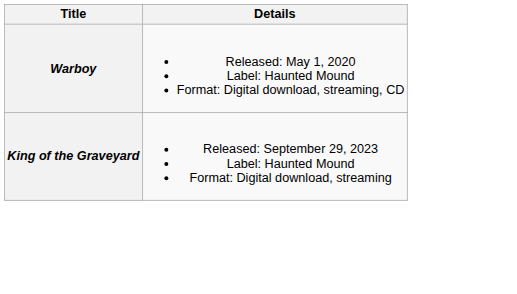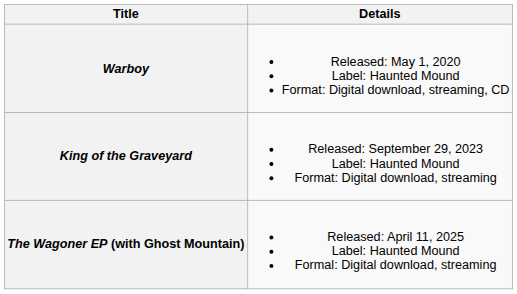 <table class="wikitable plainrowheaders" style="text-align:center;">
 <tr>
 <th scope="col" rowspan="1">Title</th>
 <th scope="col" rowspan="1">Details</th>
 </tr>
 <tr>
 <th scope="row"><em>Warboy</em></th>
 <td><br><ul><li>Released: May 1, 2020</li><li>Label: Haunted Mound</li><li>Format: Digital download, streaming, CD</li></ul></td>
 </tr>
 <tr>
 <th scope="row"><em>King of the Graveyard</em></th>
 <td><br><ul><li>Released: September 29, 2023</li><li>Label: Haunted Mound</li><li>Format: Digital download, streaming</li></ul></td>
 </tr>
+<tr>
+<th scope="row"><em>The Wagoner EP</em> (with Ghost Mountain)</th>
+<td><br><ul><li>Released: April 11, 2025</li><li>Label: Haunted Mound</li><li>Formal: Digital download, streaming</li></ul></td>
+</tr>
 </table>
